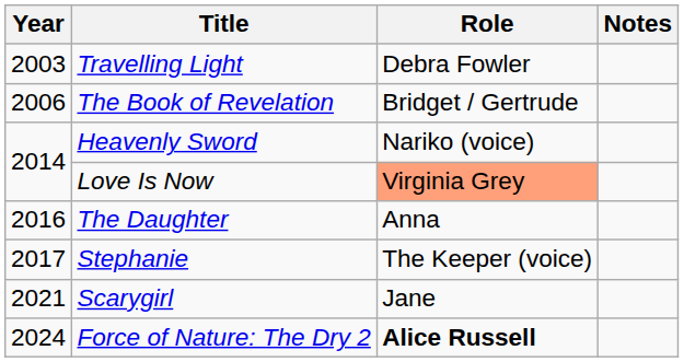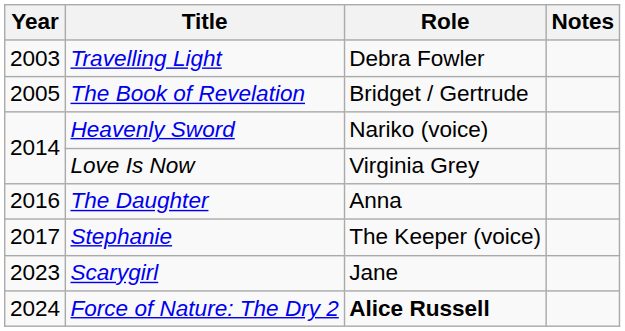 <table class="wikitable sortable">
 <tr>
 <th>Year</th>
 <th>Title</th>
 <th class="unsortable">Role</th>
 <th class="unsortable">Notes</th>
 </tr>
 <tr>
 <td>2003</td>
 <td><em><a href='#'>Travelling Light</a></em></td>
 <td>Debra Fowler</td>
 <td></td>
 </tr>
 <tr>
-<td>2006</td>
+<td>2005</td>
 <td data-sort-value="Book of Revelation, The"><em><a href='#'>The Book of Revelation</a></em></td>
 <td>Bridget / Gertrude</td>
 <td></td>
 </tr>
 <tr>
 <td rowspan="2">2014</td>
 <td><em><a href='#'>Heavenly Sword</a></em></td>
 <td>Nariko (voice)</td>
 <td></td>
 </tr>
 <tr>
 <td><em>Love Is Now</em></td>
-<td style="background: lightsalmon;">Virginia Grey</td>
+<td>Virginia Grey</td>
 <td></td>
 </tr>
 <tr>
 <td>2016</td>
 <td data-sort-value="Daughter, The"><em><a href='#'>The Daughter</a></em></td>
 <td>Anna</td>
 <td></td>
 </tr>
 <tr>
 <td>2017</td>
 <td><em><a href='#'>Stephanie</a></em></td>
 <td>The Keeper (voice)</td>
 <td></td>
 </tr>
 <tr>
-<td>2021</td>
+<td>2023</td>
 <td><em><a href='#'>Scarygirl</a></em></td>
 <td>Jane</td>
 <td></td>
 </tr>
 <tr>
 <td>2024</td>
 <td><em><a href='#'>Force of Nature: The Dry 2</a></em></td>
 <td><strong>Alice Russell</strong></td>
 <td></td>
 </tr>
 </table>
